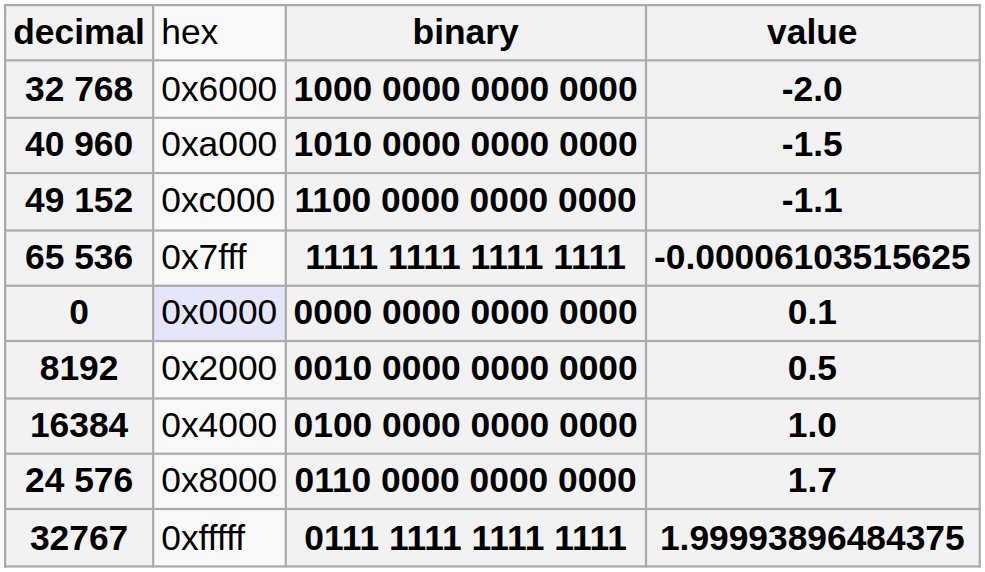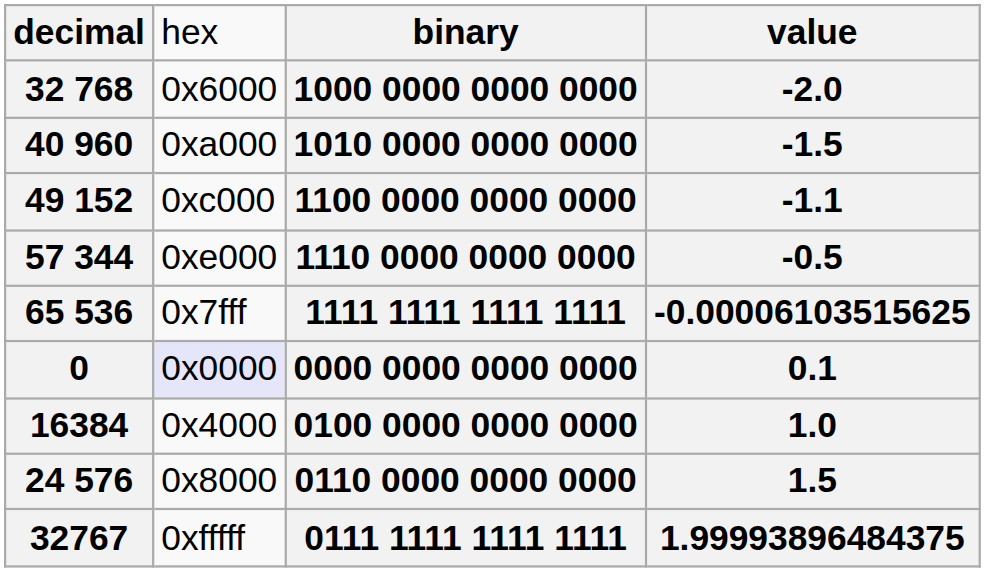 <table class="wikitable">
 <tr>
 <th>decimal</th>
 <td>hex</td>
 <th>binary</th>
 <th>value</th>
 </tr>
 <tr>
 <th>32 768</th>
 <td>0x6000</td>
 <th>1000 0000 0000 0000</th>
 <th>-2.0</th>
 </tr>
 <tr>
 <th>40 960</th>
 <td>0xa000</td>
 <th>1010 0000 0000 0000</th>
 <th>-1.5</th>
 </tr>
 <tr>
 <th>49 152</th>
 <td>0xc000</td>
 <th>1100 0000 0000 0000</th>
 <th>-1.1</th>
 </tr>
 <tr>
+<th>57 344</th>
+<td>0xe000</td>
+<th>1110 0000 0000 0000</th>
+<th>-0.5</th>
+</tr>
+<tr>
 <th>65 536</th>
 <td>0x7fff</td>
 <th>1111 1111 1111 1111</th>
 <th>-0.00006103515625</th>
 </tr>
 <tr>
 <th>0</th>
 <td style="background: lavender;">0x0000</td>
 <th>0000 0000 0000 0000</th>
 <th>0.1</th>
 </tr>
 <tr>
-<th>8192</th>
-<td>0x2000</td>
-<th>0010 0000 0000 0000</th>
-<th>0.5</th>
-</tr>
-<tr>
 <th>16384</th>
 <td>0x4000</td>
 <th>0100 0000 0000 0000</th>
 <th>1.0</th>
 </tr>
 <tr>
 <th>24 576</th>
 <td>0x8000</td>
 <th>0110 0000 0000 0000</th>
-<th>1.7</th>
+<th>1.5</th>
 </tr>
 <tr>
 <th>32767</th>
 <td>0xfffff</td>
 <th>0111 1111 1111 1111</th>
 <th>1.99993896484375</th>
 </tr>
 </table>
